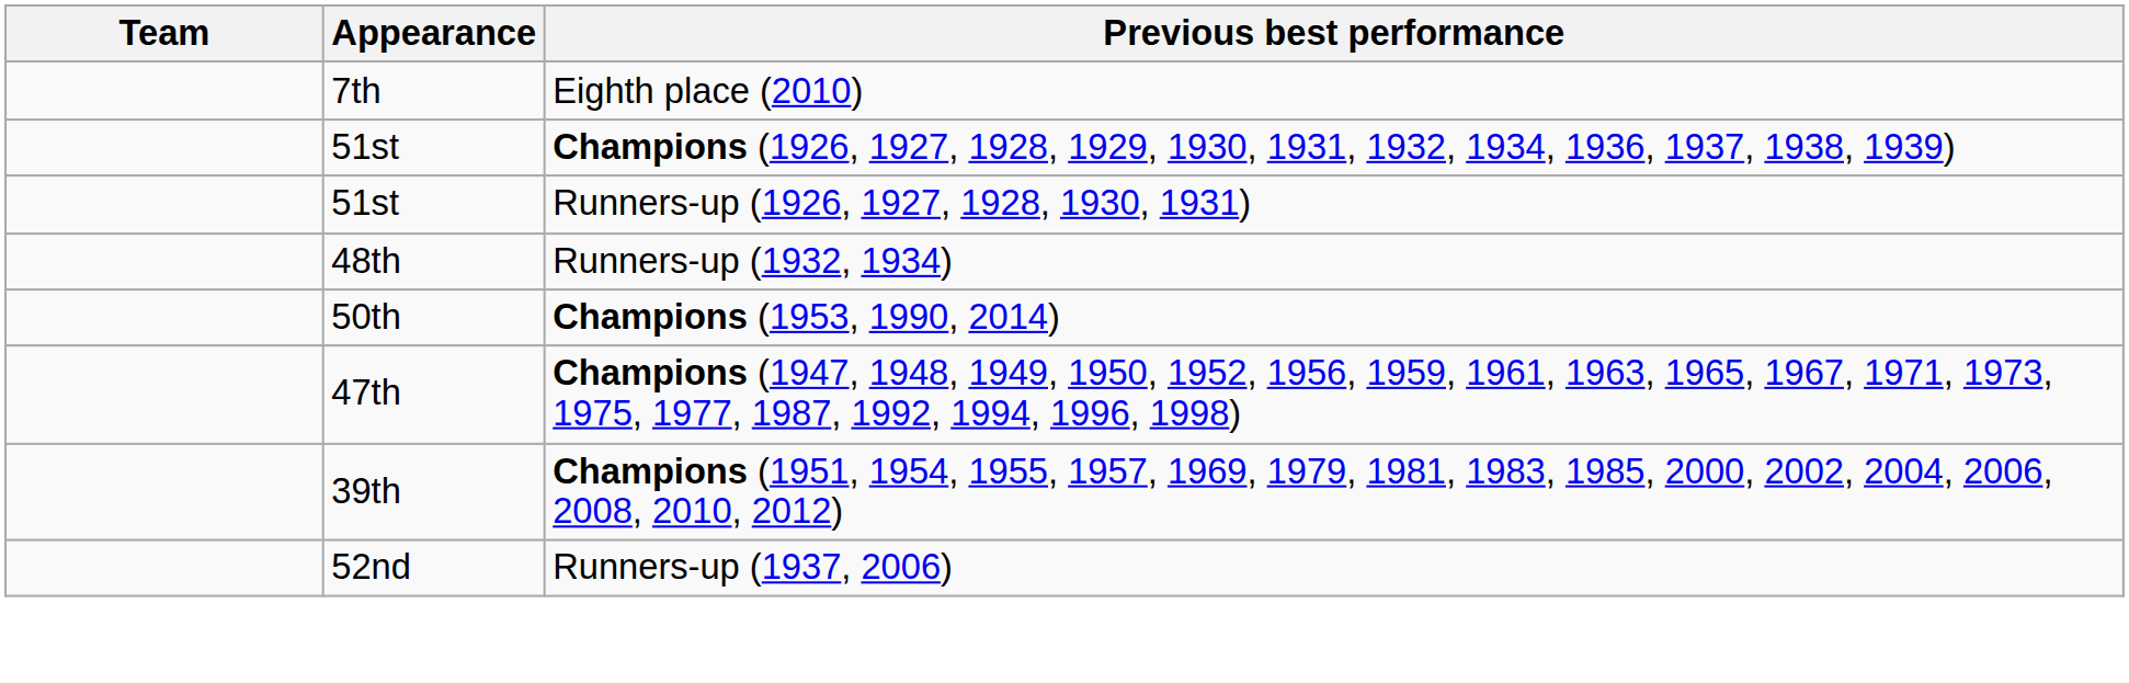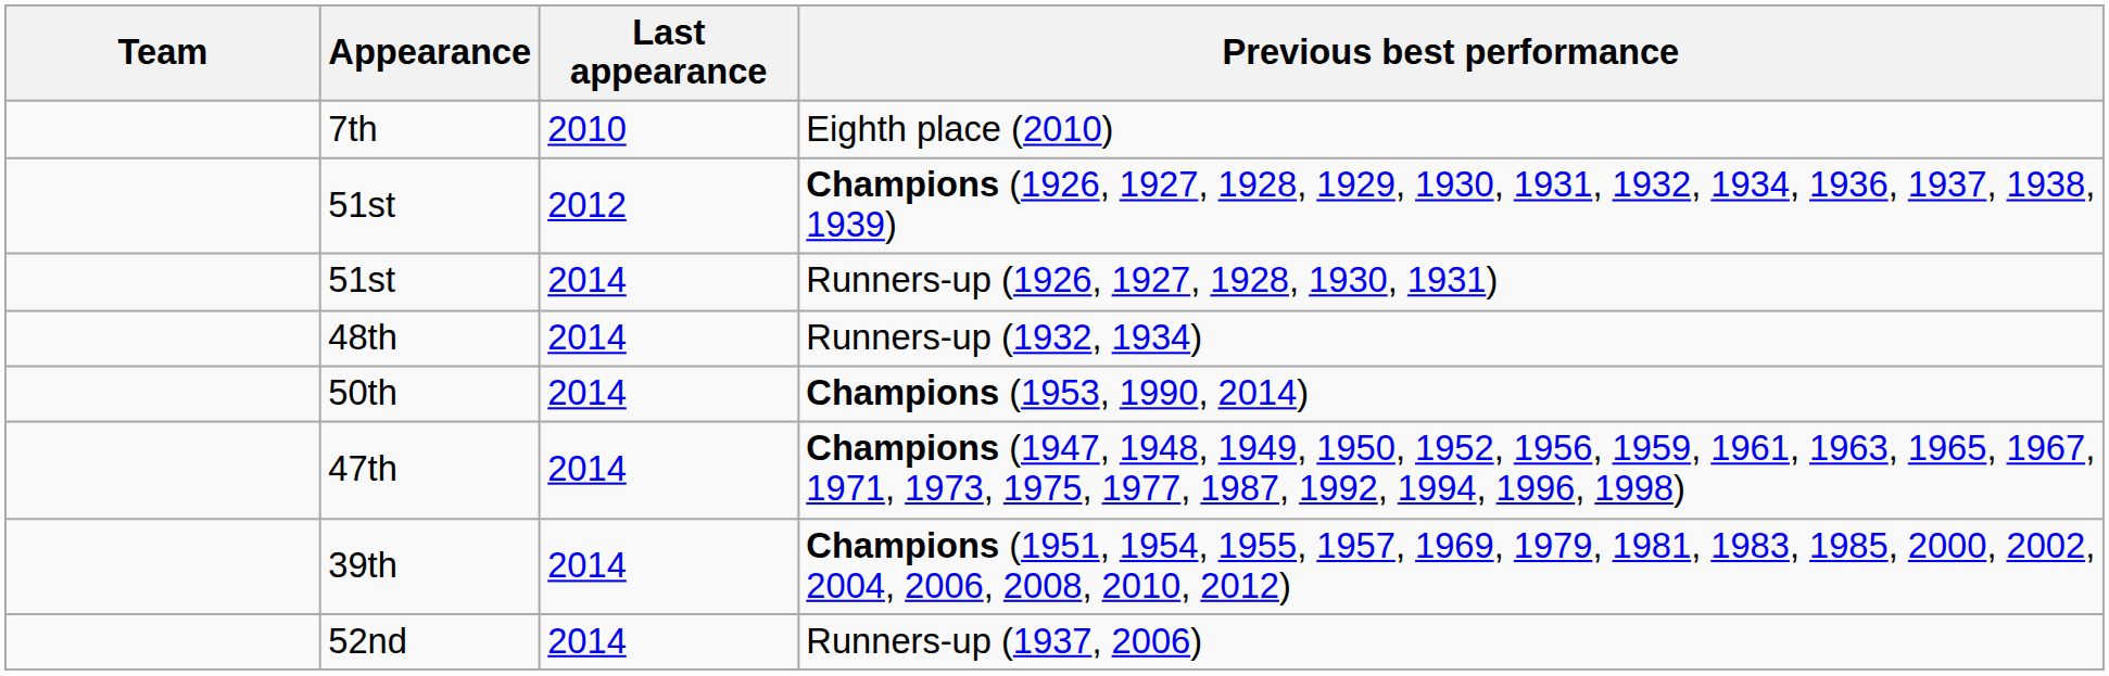 <table class="wikitable sortable" width=75%>
 <tr>
 <th width=15%>Team</th>
 <th>Appearance</th>
+<th>Last appearance</th>
 <th>Previous best performance</th>
 </tr>
 <tr>
 <td></td>
 <td>7th</td>
+<td><a href='#'>2010</a></td>
 <td>Eighth place (<a href='#'>2010</a>)</td>
 </tr>
 <tr>
 <td></td>
 <td>51st</td>
+<td><a href='#'>2012</a></td>
 <td><strong>Champions</strong> (<a href='#'>1926</a>, <a href='#'>1927</a>, <a href='#'>1928</a>, <a href='#'>1929</a>, <a href='#'>1930</a>, <a href='#'>1931</a>, <a href='#'>1932</a>, <a href='#'>1934</a>, <a href='#'>1936</a>, <a href='#'>1937</a>, <a href='#'>1938</a>, <a href='#'>1939</a>)</td>
 </tr>
 <tr>
 <td></td>
 <td>51st</td>
+<td><a href='#'>2014</a></td>
 <td>Runners-up (<a href='#'>1926</a>, <a href='#'>1927</a>, <a href='#'>1928</a>, <a href='#'>1930</a>, <a href='#'>1931</a>)</td>
 </tr>
 <tr>
 <td></td>
 <td>48th</td>
+<td><a href='#'>2014</a></td>
 <td>Runners-up (<a href='#'>1932</a>, <a href='#'>1934</a>)</td>
 </tr>
 <tr>
 <td></td>
 <td>50th</td>
+<td><a href='#'>2014</a></td>
 <td><strong>Champions</strong> (<a href='#'>1953</a>, <a href='#'>1990</a>, <a href='#'>2014</a>)</td>
 </tr>
 <tr>
 <td></td>
 <td>47th</td>
+<td><a href='#'>2014</a></td>
 <td><strong>Champions</strong> (<a href='#'>1947</a>, <a href='#'>1948</a>, <a href='#'>1949</a>, <a href='#'>1950</a>, <a href='#'>1952</a>, <a href='#'>1956</a>, <a href='#'>1959</a>, <a href='#'>1961</a>, <a href='#'>1963</a>, <a href='#'>1965</a>, <a href='#'>1967</a>, <a href='#'>1971</a>, <a href='#'>1973</a>, <a href='#'>1975</a>, <a href='#'>1977</a>, <a href='#'>1987</a>, <a href='#'>1992</a>, <a href='#'>1994</a>, <a href='#'>1996</a>, <a href='#'>1998</a>)</td>
 </tr>
 <tr>
 <td></td>
 <td>39th</td>
+<td><a href='#'>2014</a></td>
 <td><strong>Champions</strong> (<a href='#'>1951</a>, <a href='#'>1954</a>, <a href='#'>1955</a>, <a href='#'>1957</a>, <a href='#'>1969</a>, <a href='#'>1979</a>, <a href='#'>1981</a>, <a href='#'>1983</a>, <a href='#'>1985</a>, <a href='#'>2000</a>, <a href='#'>2002</a>, <a href='#'>2004</a>, <a href='#'>2006</a>, <a href='#'>2008</a>, <a href='#'>2010</a>, <a href='#'>2012</a>)</td>
 </tr>
 <tr>
 <td></td>
 <td>52nd</td>
+<td><a href='#'>2014</a></td>
 <td>Runners-up (<a href='#'>1937</a>, <a href='#'>2006</a>)</td>
 </tr>
 </table>
